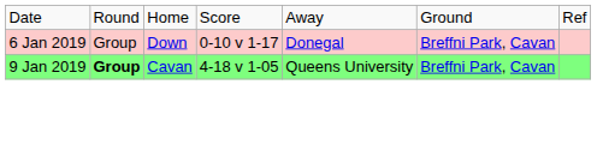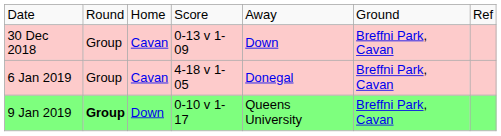 <table class="wikitable">
 <tr>
 <td>Date</td>
 <td>Round</td>
 <td>Home</td>
 <td>Score</td>
 <td>Away</td>
 <td>Ground</td>
 <td>Ref</td>
 </tr>
 <tr bgcolor="#fdcbcb">
+<td>30 Dec 2018</td>
+<td>Group</td>
+<td><a href='#'>Cavan</a></td>
+<td>0-13 v 1-09</td>
+<td><a href='#'>Down</a></td>
+<td><a href='#'>Breffni Park</a>, <a href='#'>Cavan</a></td>
+<td></td>
+</tr>
+<tr bgcolor="#fdcbcb">
 <td>6 Jan 2019</td>
 <td>Group</td>
-<td><a href='#'>Down</a></td>
-<td>0-10 v 1-17</td>
+<td><a href='#'>Cavan</a></td>
+<td>4-18 v 1-05</td>
 <td><a href='#'>Donegal</a></td>
 <td><a href='#'>Breffni Park</a>, <a href='#'>Cavan</a></td>
 <td></td>
 </tr>
 <tr bgcolor="#7eff7e">
 <td>9 Jan 2019</td>
 <td><strong>Group</strong></td>
-<td><a href='#'>Cavan</a></td>
-<td>4-18 v 1-05</td>
+<td><a href='#'>Down</a></td>
+<td>0-10 v 1-17</td>
 <td>Queens University</td>
 <td><a href='#'>Breffni Park</a>, <a href='#'>Cavan</a></td>
 <td></td>
 </tr>
 </table>
